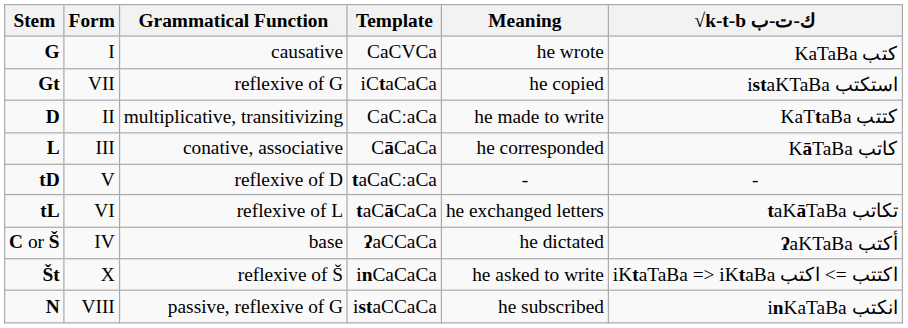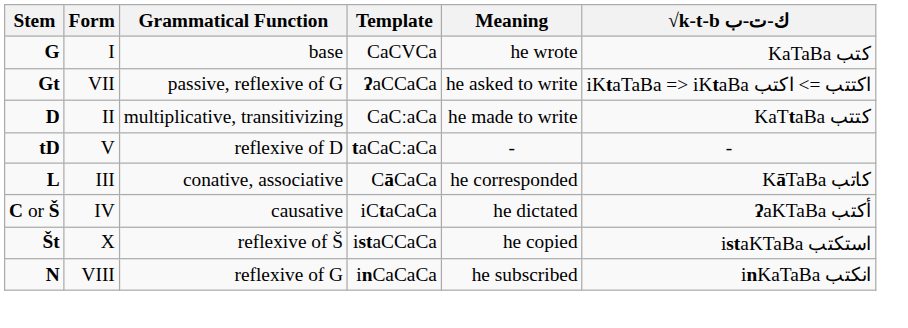 <table class="wikitable">
 <tr>
 <th>Stem</th>
 <th>Form</th>
 <th>Grammatical Function</th>
 <th>Template</th>
 <th>Meaning</th>
 <th>√k-t-b ك-ت-ب</th>
 </tr>
 <tr align="right">
 <td><strong>G</strong></td>
 <td>I</td>
-<td>causative</td>
+<td>base</td>
 <td>CaCVCa</td>
 <td>he wrote</td>
 <td>KaTaBa كتب</td>
 </tr>
 <tr align="right">
 <td><strong>Gt</strong></td>
 <td>VII</td>
-<td>reflexive of G</td>
-<td>iC<strong>t</strong>aCaCa</td>
-<td>he copied</td>
-<td>i<strong>st</strong>aKTaBa استكتب</td>
+<td>passive, reflexive of G</td>
+<td><strong>ʔ</strong>aCCaCa</td>
+<td>he asked to write</td>
+<td>iK<strong>t</strong>aTaBa => iK<strong>t</strong>aBa اكتتب => اكتب</td>
 </tr>
 <tr align="right">
 <td><strong>D</strong></td>
 <td>II</td>
 <td>multiplicative, transitivizing</td>
 <td>CaC<strong>ː</strong>aCa</td>
 <td>he made to write</td>
 <td>KaT<strong>t</strong>aBa كتتب</td>
 </tr>
 <tr align="right">
+<td><strong>tD</strong></td>
+<td>V</td>
+<td>reflexive of D</td>
+<td><strong>t</strong>aCaC<strong>ː</strong>aCa</td>
+<td align="center">-</td>
+<td align="center">-</td>
+</tr>
+<tr align="right">
 <td><strong>L</strong></td>
 <td>III</td>
 <td>conative, associative</td>
 <td>C<strong>ā</strong>CaCa</td>
 <td>he corresponded</td>
 <td>K<strong>ā</strong>TaBa كاتب</td>
 </tr>
 <tr align="right">
-<td><strong>tD</strong></td>
-<td>V</td>
-<td>reflexive of D</td>
-<td><strong>t</strong>aCaC<strong>ː</strong>aCa</td>
-<td align="center">-</td>
-<td align="center">-</td>
-</tr>
-<tr align="right">
-<td><strong>tL</strong></td>
-<td>VI</td>
-<td>reflexive of L</td>
-<td><strong>t</strong>aC<strong>ā</strong>CaCa</td>
-<td>he exchanged letters</td>
-<td><strong>t</strong>aK<strong>ā</strong>TaBa تكاتب</td>
-</tr>
-<tr align="right">
 <td><strong>C</strong> or <strong>Š</strong></td>
 <td>IV</td>
-<td>base</td>
-<td><strong>ʔ</strong>aCCaCa</td>
+<td>causative</td>
+<td>iC<strong>t</strong>aCaCa</td>
 <td>he dictated</td>
 <td><strong>ʔ</strong>aKTaBa أكتب</td>
 </tr>
 <tr align="right">
 <td><strong>Št</strong></td>
 <td>X</td>
 <td>reflexive of Š</td>
-<td>i<strong>n</strong>CaCaCa</td>
-<td>he asked to write</td>
-<td>iK<strong>t</strong>aTaBa => iK<strong>t</strong>aBa اكتتب => اكتب</td>
+<td>i<strong>st</strong>aCCaCa</td>
+<td>he copied</td>
+<td>i<strong>st</strong>aKTaBa استكتب</td>
 </tr>
 <tr align="right">
 <td><strong>N</strong></td>
 <td>VIII</td>
-<td>passive, reflexive of G</td>
-<td>i<strong>st</strong>aCCaCa</td>
+<td>reflexive of G</td>
+<td>i<strong>n</strong>CaCaCa</td>
 <td>he subscribed</td>
 <td>i<strong>n</strong>KaTaBa انكتب</td>
 </tr>
 </table>
